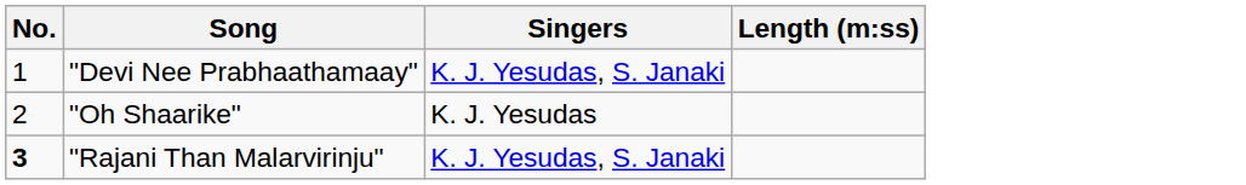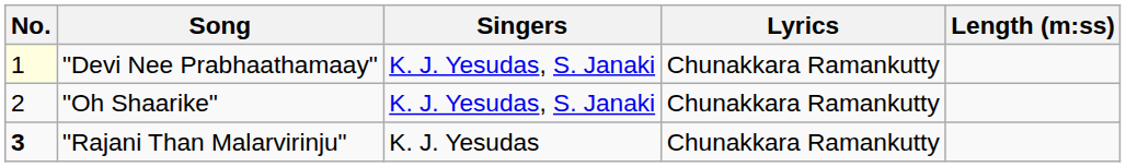 <table class="wikitable" style="font-size:95%;">
 <tr>
 <th>No.</th>
 <th>Song</th>
 <th>Singers</th>
+<th>Lyrics</th>
 <th>Length (m:ss)</th>
 </tr>
 <tr>
-<td>1</td>
+<td style="background: lightyellow;">1</td>
 <td>"Devi Nee Prabhaathamaay"</td>
 <td><a href='#'>K. J. Yesudas</a>, <a href='#'>S. Janaki</a></td>
+<td>Chunakkara Ramankutty</td>
 <td></td>
 </tr>
 <tr>
 <td>2</td>
 <td>"Oh Shaarike"</td>
-<td>K. J. Yesudas</td>
+<td><a href='#'>K. J. Yesudas</a>, <a href='#'>S. Janaki</a></td>
+<td>Chunakkara Ramankutty</td>
 <td></td>
 </tr>
 <tr>
 <td><strong>3</strong></td>
 <td>"Rajani Than Malarvirinju"</td>
-<td><a href='#'>K. J. Yesudas</a>, <a href='#'>S. Janaki</a></td>
+<td>K. J. Yesudas</td>
+<td>Chunakkara Ramankutty</td>
 <td></td>
 </tr>
 </table>
